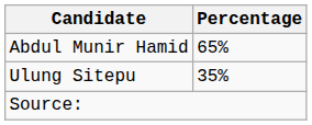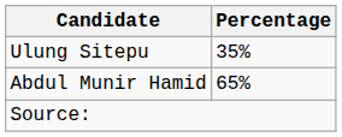 <table class="wikitable">
 <tr>
 <th>Candidate</th>
 <th>Percentage</th>
 </tr>
 <tr>
+<td>Ulung Sitepu</td>
+<td>35%</td>
+</tr>
+<tr>
 <td>Abdul Munir Hamid</td>
 <td>65%</td>
-</tr>
-<tr>
-<td>Ulung Sitepu</td>
-<td>35%</td>
 </tr>
 <tr>
 <td colspan="2">Source:</td>
 </tr>
 </table>
